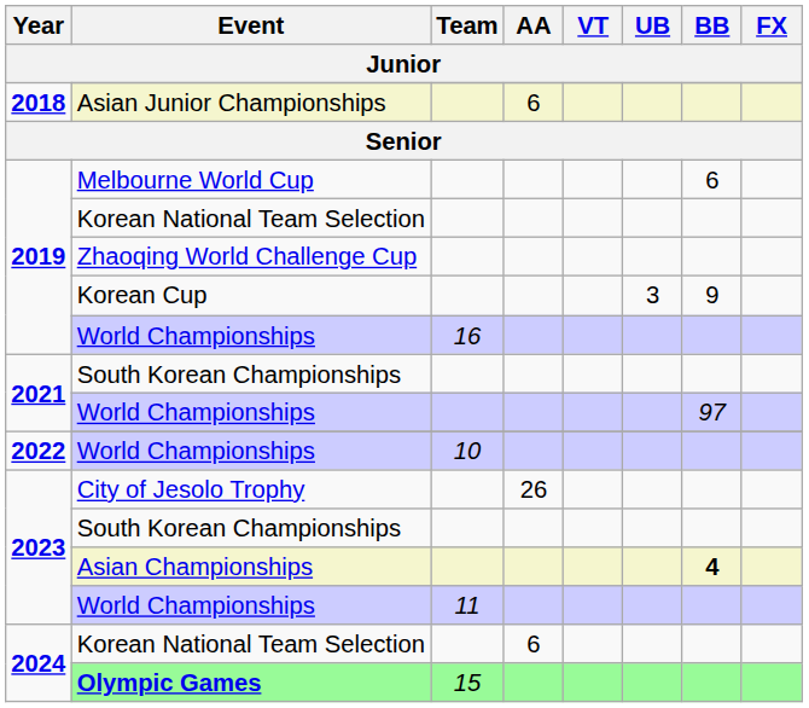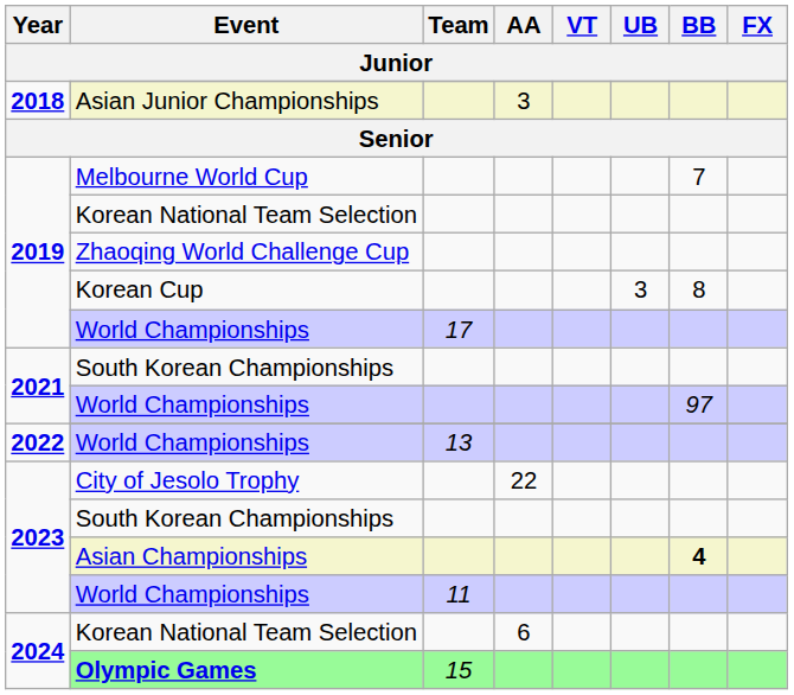 <table class="wikitable" style="text-align:center; font-size:95%;">
 <tr>
 <th align=center>Year</th>
 <th align=center>Event</th>
 <th style="width:30px;">Team</th>
 <th style="width:30px;">AA</th>
 <th style="width:30px;"><a href='#'>VT</a></th>
 <th style="width:30px;"><a href='#'>UB</a></th>
 <th style="width:30px;"><a href='#'>BB</a></th>
 <th style="width:30px;"><a href='#'>FX</a></th>
 </tr>
 <tr>
 <th colspan="8"><strong>Junior</strong></th>
 </tr>
 <tr>
 <td rowspan="2"><strong><a href='#'>2018</a></strong></td>
 </tr>
 <tr bgcolor=#F5F6CE>
 <td align=left>Asian Junior Championships</td>
 <td></td>
-<td>6</td>
+<td>3</td>
 <td></td>
 <td></td>
 <td></td>
 <td></td>
 </tr>
 <tr>
 <th colspan="8"><strong>Senior</strong></th>
 </tr>
 <tr>
 <td rowspan="5"><strong><a href='#'>2019</a></strong></td>
 <td align=left><a href='#'>Melbourne World Cup</a></td>
 <td></td>
 <td></td>
 <td></td>
 <td></td>
-<td>6</td>
+<td>7</td>
 <td></td>
 </tr>
 <tr>
 <td align=left>Korean National Team Selection</td>
 <td></td>
 <td></td>
 <td></td>
 <td></td>
 <td></td>
 <td></td>
 </tr>
 <tr>
 <td align=left><a href='#'>Zhaoqing World Challenge Cup</a></td>
 <td></td>
 <td></td>
 <td></td>
 <td></td>
 <td></td>
 <td></td>
 </tr>
 <tr>
 <td align=left>Korean Cup</td>
 <td></td>
 <td></td>
 <td></td>
 <td>3</td>
-<td>9</td>
+<td>8</td>
 <td></td>
 </tr>
 <tr bgcolor=#CCCCFF>
 <td align=left><a href='#'>World Championships</a></td>
-<td><em>16</em></td>
+<td><em>17</em></td>
 <td></td>
 <td></td>
 <td></td>
 <td></td>
 <td></td>
 </tr>
 <tr>
 <td rowspan="2"><strong><a href='#'>2021</a></strong></td>
 <td align=left>South Korean Championships</td>
 <td></td>
 <td></td>
 <td></td>
 <td></td>
 <td></td>
 <td></td>
 </tr>
 <tr bgcolor=#CCCCFF>
 <td align=left><a href='#'>World Championships</a></td>
 <td></td>
 <td></td>
 <td></td>
 <td></td>
 <td><em>97</em></td>
 <td></td>
 </tr>
 <tr>
 <td rowspan="2"><strong><a href='#'>2022</a></strong></td>
 </tr>
 <tr bgcolor=#CCCCFF>
 <td align=left><a href='#'>World Championships</a></td>
-<td><em>10</em></td>
+<td><em>13</em></td>
 <td></td>
 <td></td>
 <td></td>
 <td></td>
 <td></td>
 </tr>
 <tr>
 <td rowspan="4"><strong><a href='#'>2023</a></strong></td>
 <td align=left><a href='#'>City of Jesolo Trophy</a></td>
 <td></td>
-<td>26</td>
+<td>22</td>
 <td></td>
 <td></td>
 <td></td>
 <td></td>
 </tr>
 <tr>
 <td align=left>South Korean Championships</td>
 <td></td>
 <td></td>
 <td></td>
 <td></td>
 <td></td>
 <td></td>
 </tr>
 <tr bgcolor=#F5F6CE>
 <td align=left><a href='#'>Asian Championships</a></td>
 <td></td>
 <td></td>
 <td></td>
 <td></td>
 <td><strong>4</strong></td>
 <td></td>
 </tr>
 <tr bgcolor=#CCCCFF>
 <td align=left><a href='#'>World Championships</a></td>
 <td><em>11</em></td>
 <td></td>
 <td></td>
 <td></td>
 <td></td>
 <td></td>
 </tr>
 <tr>
 <td rowspan="2"><strong><a href='#'>2024</a></strong></td>
 <td align=left>Korean National Team Selection</td>
 <td></td>
 <td>6</td>
 <td></td>
 <td></td>
 <td></td>
 <td></td>
 </tr>
 <tr bgcolor=98FB98>
 <td align=left><strong><a href='#'>Olympic Games</a></strong></td>
 <td><em>15</em></td>
 <td></td>
 <td></td>
 <td></td>
 <td></td>
 <td></td>
 </tr>
 </table>
